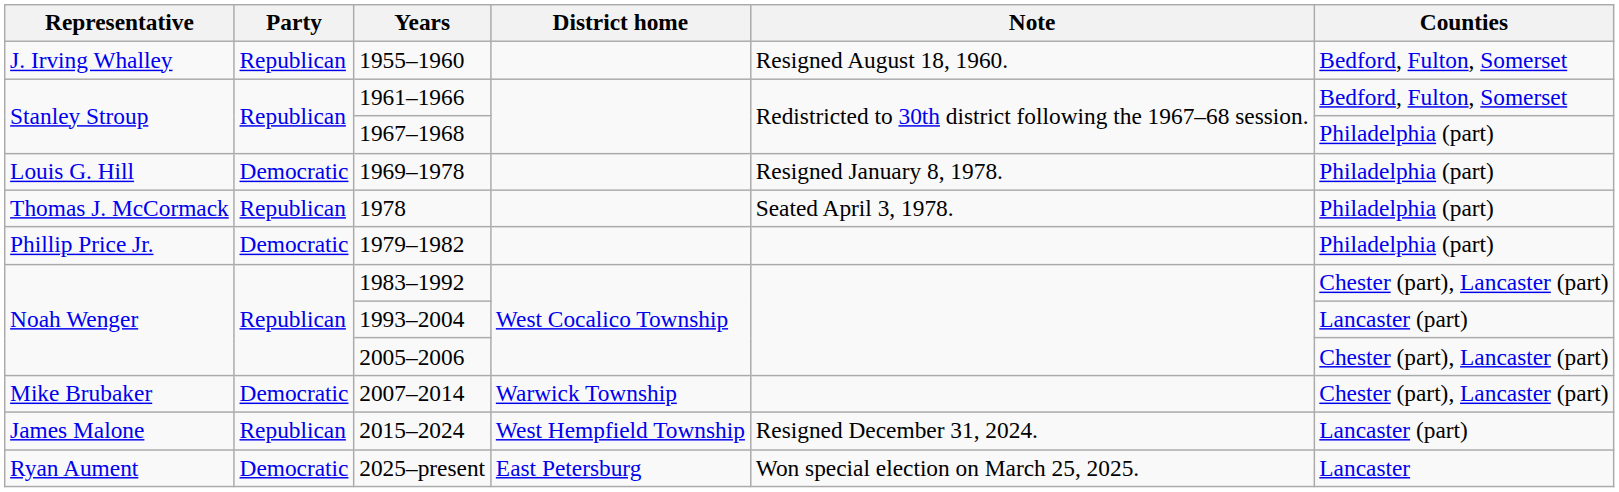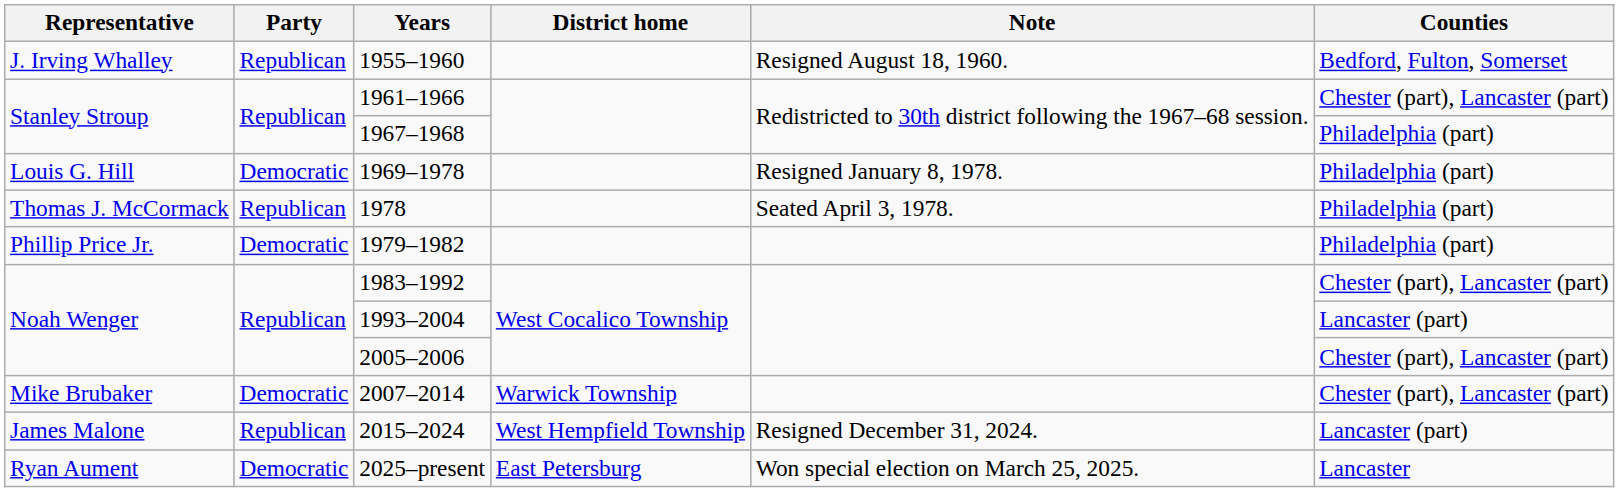 <table class=wikitable>
 <tr valign=bottom>
 <th>Representative</th>
 <th>Party</th>
 <th>Years</th>
 <th>District home</th>
 <th>Note</th>
 <th>Counties</th>
 </tr>
 <tr>
 <td><a href='#'>J. Irving Whalley</a></td>
 <td><a href='#'>Republican</a></td>
 <td>1955–1960</td>
 <td></td>
 <td>Resigned August 18, 1960.</td>
 <td><a href='#'>Bedford</a>, <a href='#'>Fulton</a>, <a href='#'>Somerset</a></td>
 </tr>
 <tr>
 <td rowspan=2><a href='#'>Stanley Stroup</a></td>
 <td rowspan=2><a href='#'>Republican</a></td>
 <td>1961–1966</td>
 <td rowspan=2> </td>
 <td rowspan=2>Redistricted to <a href='#'>30th</a> district following the 1967–68 session.</td>
-<td><a href='#'>Bedford</a>, <a href='#'>Fulton</a>, <a href='#'>Somerset</a></td>
+<td><a href='#'>Chester</a> (part), <a href='#'>Lancaster</a> (part)</td>
 </tr>
 <tr>
 <td>1967–1968</td>
 <td><a href='#'>Philadelphia</a> (part)</td>
 </tr>
 <tr>
 <td><a href='#'>Louis G. Hill</a></td>
 <td><a href='#'>Democratic</a></td>
 <td>1969–1978</td>
 <td></td>
 <td>Resigned January 8, 1978.</td>
 <td><a href='#'>Philadelphia</a> (part)</td>
 </tr>
 <tr>
 <td><a href='#'>Thomas J. McCormack</a></td>
 <td><a href='#'>Republican</a></td>
 <td>1978</td>
 <td></td>
 <td>Seated April 3, 1978.</td>
 <td><a href='#'>Philadelphia</a> (part)</td>
 </tr>
 <tr>
 <td><a href='#'>Phillip Price Jr.</a></td>
 <td><a href='#'>Democratic</a></td>
 <td>1979–1982</td>
 <td></td>
 <td></td>
 <td><a href='#'>Philadelphia</a> (part)</td>
 </tr>
 <tr>
 <td rowspan=3><a href='#'>Noah Wenger</a></td>
 <td rowspan=3><a href='#'>Republican</a></td>
 <td>1983–1992</td>
 <td rowspan=3><a href='#'>West Cocalico Township</a></td>
 <td rowspan=3> </td>
 <td><a href='#'>Chester</a> (part), <a href='#'>Lancaster</a> (part)</td>
 </tr>
 <tr>
 <td>1993–2004</td>
 <td><a href='#'>Lancaster</a> (part)</td>
 </tr>
 <tr>
 <td>2005–2006</td>
 <td><a href='#'>Chester</a> (part), <a href='#'>Lancaster</a> (part)</td>
 </tr>
 <tr>
 <td><a href='#'>Mike Brubaker</a></td>
 <td><a href='#'>Democratic</a></td>
 <td>2007–2014</td>
 <td><a href='#'>Warwick Township</a></td>
 <td></td>
 <td><a href='#'>Chester</a> (part), <a href='#'>Lancaster</a> (part)</td>
 </tr>
 <tr>
 <td><a href='#'>James Malone</a></td>
 <td><a href='#'>Republican</a></td>
 <td>2015–2024</td>
 <td><a href='#'>West Hempfield Township</a></td>
 <td>Resigned December 31, 2024.</td>
 <td><a href='#'>Lancaster</a> (part)</td>
 </tr>
 <tr>
 <td><a href='#'>Ryan Aument</a></td>
 <td><a href='#'>Democratic</a></td>
 <td>2025–present</td>
 <td><a href='#'>East Petersburg</a></td>
 <td>Won special election on March 25, 2025.</td>
 <td><a href='#'>Lancaster</a></td>
 </tr>
 </table>
